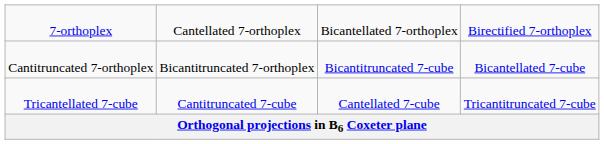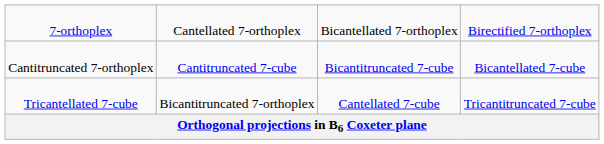 <table class=wikitable align=right>
 <tr align=center>
 <td><br><a href='#'>7-orthoplex</a><br></td>
 <td><br>Cantellated 7-orthoplex<br></td>
 <td><br>Bicantellated 7-orthoplex<br></td>
 <td><br><a href='#'>Birectified 7-orthoplex</a><br></td>
 </tr>
 <tr align=center>
 <td><br>Cantitruncated 7-orthoplex<br></td>
-<td><br>Bicantitruncated 7-orthoplex<br></td>
+<td><br><a href='#'>Cantitruncated 7-cube</a><br></td>
 <td><br><a href='#'>Bicantitruncated 7-cube</a><br></td>
 <td><br><a href='#'>Bicantellated 7-cube</a><br></td>
 </tr>
 <tr align=center>
 <td><br><a href='#'>Tricantellated 7-cube</a><br></td>
-<td><br><a href='#'>Cantitruncated 7-cube</a><br></td>
+<td><br>Bicantitruncated 7-orthoplex<br></td>
 <td><br><a href='#'>Cantellated 7-cube</a><br></td>
 <td><br><a href='#'>Tricantitruncated 7-cube</a><br></td>
 </tr>
 <tr>
 <th colspan=4><a href='#'>Orthogonal projections</a> in B<sub>6</sub> <a href='#'>Coxeter plane</a></th>
 </tr>
 </table>
